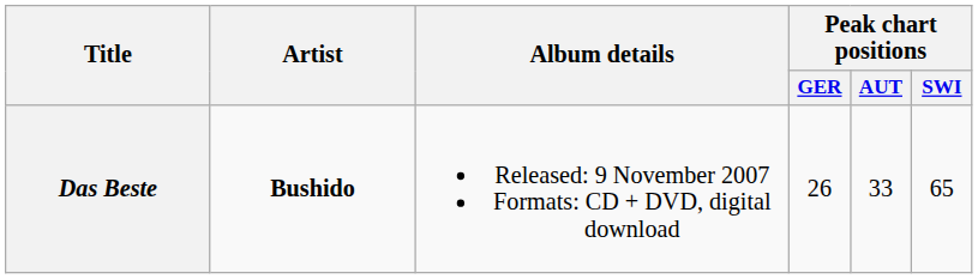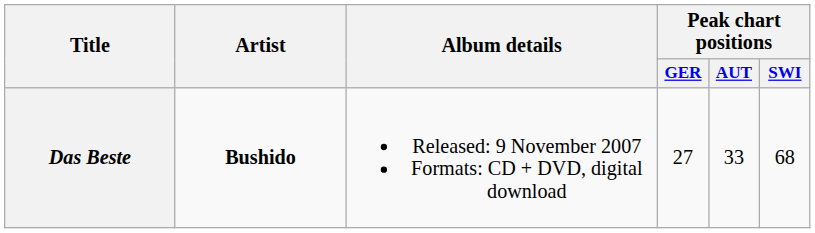 <table class="wikitable plainrowheaders" style="text-align:center;">
 <tr>
 <th scope="col" rowspan="2" style="width:8em;">Title</th>
 <th scope="col" rowspan="2" style="width:8em;">Artist</th>
 <th scope="col" rowspan="2" style="width:15em;">Album details</th>
 <th scope="col" colspan="3">Peak chart positions</th>
 </tr>
 <tr>
 <th style="width:2.5em; font-size:85%"><a href='#'>GER</a><br></th>
 <th style="width:2.5em; font-size:85%"><a href='#'>AUT</a><br></th>
 <th style="width:2.5em; font-size:85%"><a href='#'>SWI</a><br></th>
 </tr>
 <tr>
 <th scope="row"><em>Das Beste</em></th>
 <td><strong>Bushido</strong></td>
 <td><br><ul><li>Released: 9 November 2007</li><li>Formats: CD + DVD, digital download</li></ul></td>
-<td>26</td>
+<td>27</td>
 <td>33</td>
-<td>65</td>
+<td>68</td>
 </tr>
 </table>
